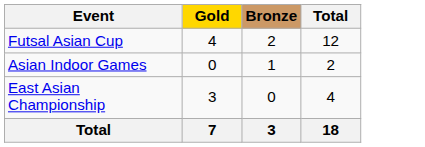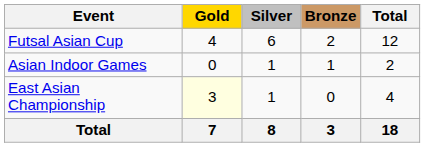 <table class="wikitable sortable" style="text-align:center;">
 <tr>
 <th width=180>Event</th>
 <th scope="col" style="background:gold; width:55px;">Gold</th>
+<th scope="col" style="background:silver; width:55px;">Silver</th>
 <th scope="col" style="background:#cc9966; width:55px;">Bronze</th>
 <th width=55>Total</th>
 </tr>
 <tr>
 <td align=left><a href='#'>Futsal Asian Cup</a></td>
 <td>4</td>
+<td>6</td>
 <td>2</td>
 <td>12</td>
 </tr>
 <tr>
 <td align=left><a href='#'>Asian Indoor Games</a></td>
 <td>0</td>
 <td>1</td>
+<td>1</td>
 <td>2</td>
 </tr>
 <tr>
 <td align=left><a href='#'>East Asian Championship</a></td>
-<td>3</td>
+<td style="background: lightyellow;">3</td>
+<td>1</td>
 <td>0</td>
 <td>4</td>
 </tr>
 <tr>
 <th>Total</th>
 <th>7</th>
+<th>8</th>
 <th>3</th>
 <th>18</th>
 </tr>
 </table>
